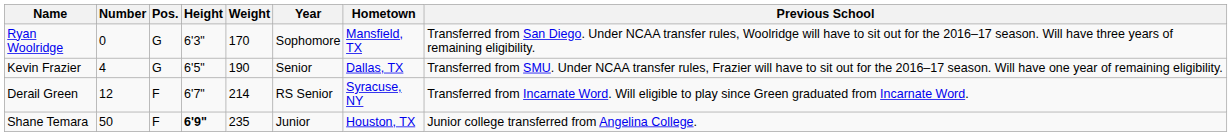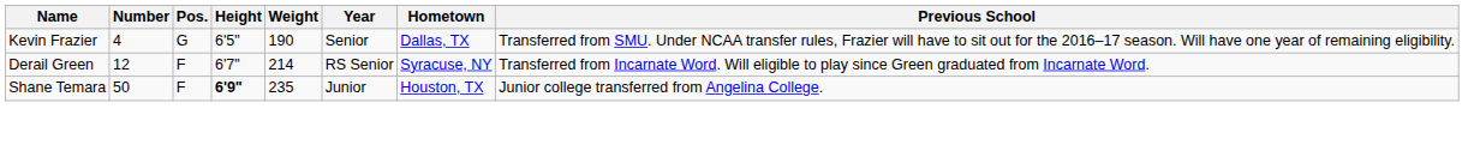 <table class="wikitable sortable" border="1">
 <tr>
 <th>Name</th>
 <th>Number</th>
 <th>Pos.</th>
 <th>Height</th>
 <th>Weight</th>
 <th>Year</th>
 <th>Hometown</th>
 <th class="unsortable">Previous School</th>
-</tr>
-<tr>
-<td><a href='#'>Ryan Woolridge</a></td>
-<td>0</td>
-<td>G</td>
-<td>6'3"</td>
-<td>170</td>
-<td>Sophomore</td>
-<td><a href='#'>Mansfield, TX</a></td>
-<td>Transferred from <a href='#'>San Diego</a>. Under NCAA transfer rules, Woolridge will have to sit out for the 2016–17 season. Will have three years of remaining eligibility.</td>
 </tr>
 <tr>
 <td>Kevin Frazier</td>
 <td>4</td>
 <td>G</td>
 <td>6'5"</td>
 <td>190</td>
 <td>Senior</td>
 <td><a href='#'>Dallas, TX</a></td>
 <td>Transferred from <a href='#'>SMU</a>. Under NCAA transfer rules, Frazier will have to sit out for the 2016–17 season. Will have one year of remaining eligibility.</td>
 </tr>
 <tr>
 <td>Derail Green</td>
 <td>12</td>
 <td>F</td>
 <td>6'7"</td>
 <td>214</td>
 <td>RS Senior</td>
 <td><a href='#'>Syracuse, NY</a></td>
 <td>Transferred from <a href='#'>Incarnate Word</a>. Will eligible to play since Green graduated from <a href='#'>Incarnate Word</a>.</td>
 </tr>
 <tr>
 <td>Shane Temara</td>
 <td>50</td>
 <td>F</td>
 <td><strong>6'9"</strong></td>
 <td>235</td>
 <td>Junior</td>
 <td><a href='#'>Houston, TX</a></td>
 <td>Junior college transferred from <a href='#'>Angelina College</a>.</td>
 </tr>
 </table>
